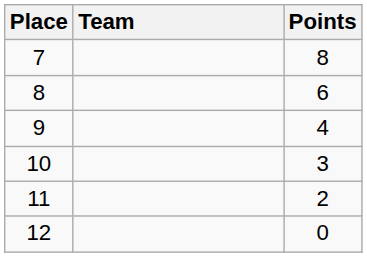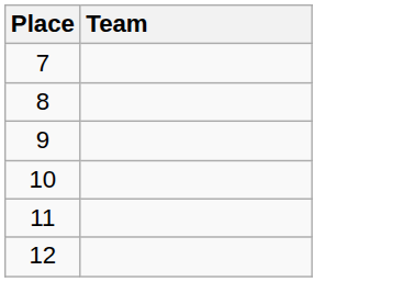 <table class="wikitable" style="text-align:center; padding-bottom:0;">
 <tr>
 <th>Place</th>
 <th style="width:9em; text-align:left;">Team</th>
-<th>Points</th>
 </tr>
 <tr>
 <td>7</td>
 <td align=left></td>
-<td>8</td>
 </tr>
 <tr>
 <td>8</td>
 <td align=left></td>
-<td>6</td>
 </tr>
 <tr>
 <td>9</td>
 <td align=left></td>
-<td>4</td>
 </tr>
 <tr>
 <td>10</td>
 <td align=left></td>
-<td>3</td>
 </tr>
 <tr>
 <td>11</td>
 <td align=left></td>
-<td>2</td>
 </tr>
 <tr>
 <td>12</td>
 <td align=left></td>
-<td>0</td>
 </tr>
 </table>
